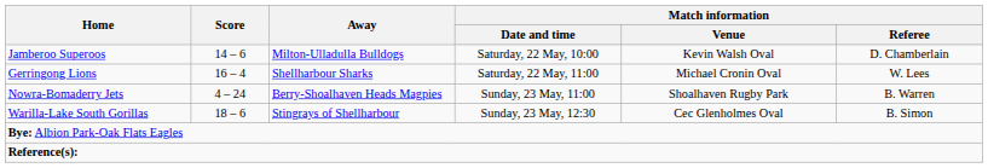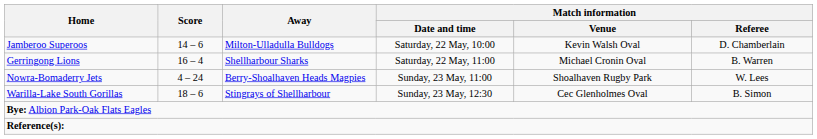 <table class="wikitable" width="100% text-align:center;">
 <tr>
 <th rowspan="2" width="19%">Home</th>
 <th rowspan="2" width="8%">Score</th>
 <th rowspan="2" width="19%">Away</th>
 <th colspan="3">Match information</th>
 </tr>
 <tr bgcolor="#CCCCCC">
 <th width="17%">Date and time</th>
 <th width="22%">Venue</th>
 <th>Referee</th>
 </tr>
 <tr>
 <td> <a href='#'>Jamberoo Superoos</a></td>
 <td style="text-align:center;">14 – 6</td>
 <td> <a href='#'>Milton-Ulladulla Bulldogs</a></td>
 <td style="text-align:center;">Saturday, 22 May, 10:00</td>
 <td style="text-align:center;">Kevin Walsh Oval</td>
 <td style="text-align:center;">D. Chamberlain</td>
 </tr>
 <tr>
 <td> <a href='#'>Gerringong Lions</a></td>
 <td style="text-align:center;">16 – 4</td>
 <td> <a href='#'>Shellharbour Sharks</a></td>
 <td style="text-align:center;">Saturday, 22 May, 11:00</td>
 <td style="text-align:center;">Michael Cronin Oval</td>
-<td style="text-align:center;">W. Lees</td>
+<td style="text-align:center;">B. Warren</td>
 </tr>
 <tr>
 <td> <a href='#'>Nowra-Bomaderry Jets</a></td>
 <td style="text-align:center;">4 – 24</td>
 <td> <a href='#'>Berry-Shoalhaven Heads Magpies</a></td>
 <td style="text-align:center;">Sunday, 23 May, 11:00</td>
 <td style="text-align:center;">Shoalhaven Rugby Park</td>
-<td style="text-align:center;">B. Warren</td>
+<td style="text-align:center;">W. Lees</td>
 </tr>
 <tr>
 <td> <a href='#'>Warilla-Lake South Gorillas</a></td>
 <td style="text-align:center;">18 – 6</td>
 <td> <a href='#'>Stingrays of Shellharbour</a></td>
 <td style="text-align:center;">Sunday, 23 May, 12:30</td>
 <td style="text-align:center;">Cec Glenholmes Oval</td>
 <td style="text-align:center;">B. Simon</td>
 </tr>
 <tr>
 <td colspan="6" align="centre"><strong>Bye:</strong>  <a href='#'>Albion Park-Oak Flats Eagles</a></td>
 </tr>
 <tr>
 <td colspan="6"><strong>Reference(s):</strong> </td>
 </tr>
 </table>
